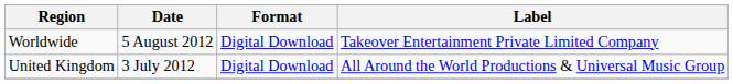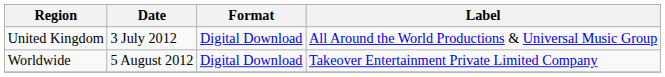 <table class="wikitable" border="1">
 <tr>
 <th>Region</th>
 <th>Date</th>
 <th>Format</th>
 <th>Label</th>
 </tr>
 <tr>
+<td colspan=1>United Kingdom</td>
+<td rowspan=1>3 July 2012</td>
+<td rowspan=1><a href='#'>Digital Download</a></td>
+<td rowspan=1><a href='#'>All Around the World Productions</a> & <a href='#'>Universal Music Group</a></td>
+</tr>
+<tr>
 <td colspan=1>Worldwide</td>
 <td rowspan=1>5 August 2012</td>
 <td rowspan=1><a href='#'>Digital Download</a></td>
 <td rowspan=1><a href='#'>Takeover Entertainment Private Limited Company</a></td>
 </tr>
 <tr>
-<td colspan=1>United Kingdom</td>
-<td rowspan=1>3 July 2012</td>
-<td rowspan=1><a href='#'>Digital Download</a></td>
-<td rowspan=1><a href='#'>All Around the World Productions</a> & <a href='#'>Universal Music Group</a></td>
-</tr>
-<tr>
 </tr>
 </table>
